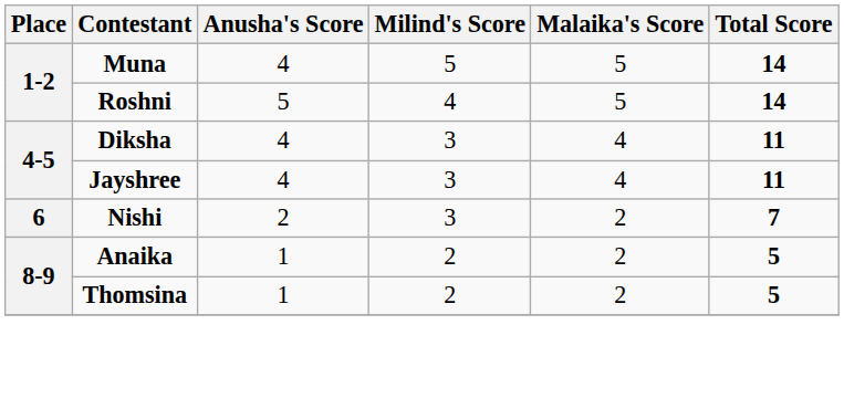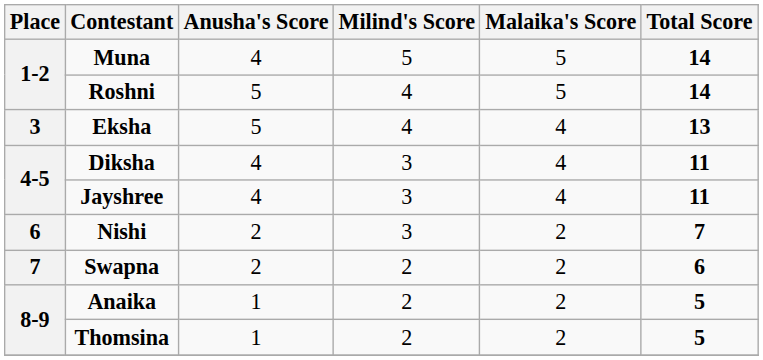 <table class="wikitable" style="text-align:center">
 <tr>
 <th>Place</th>
 <th>Contestant</th>
 <th scope="col">Anusha's Score</th>
 <th>Milind's Score</th>
 <th>Malaika's Score</th>
 <th>Total Score</th>
 </tr>
 <tr>
 <th rowspan="2">1-2</th>
 <td><strong>Muna</strong></td>
 <td>4</td>
 <td>5</td>
 <td>5</td>
 <td><strong>14</strong></td>
 </tr>
 <tr>
 <td><strong>Roshni</strong></td>
 <td>5</td>
 <td>4</td>
 <td>5</td>
 <td><strong>14</strong></td>
 </tr>
 <tr>
+<th>3</th>
+<td><strong>Eksha</strong></td>
+<td>5</td>
+<td>4</td>
+<td>4</td>
+<td><strong>13</strong></td>
+</tr>
+<tr>
 <th rowspan="2">4-5</th>
 <td><strong>Diksha</strong></td>
 <td>4</td>
 <td>3</td>
 <td>4</td>
 <td><strong>11</strong></td>
 </tr>
 <tr>
 <td><strong>Jayshree</strong></td>
 <td>4</td>
 <td>3</td>
 <td>4</td>
 <td><strong>11</strong></td>
 </tr>
 <tr>
 <th>6</th>
 <td><strong>Nishi</strong></td>
 <td>2</td>
 <td>3</td>
 <td>2</td>
 <td><strong>7</strong></td>
 </tr>
 <tr>
+<th>7</th>
+<td><strong>Swapna</strong></td>
+<td>2</td>
+<td>2</td>
+<td>2</td>
+<td><strong>6</strong></td>
+</tr>
+<tr>
 <th rowspan="2">8-9</th>
 <td><strong>Anaika</strong></td>
 <td>1</td>
 <td>2</td>
 <td>2</td>
 <td><strong>5</strong></td>
 </tr>
 <tr>
 <td><strong>Thomsina</strong></td>
 <td>1</td>
 <td>2</td>
 <td>2</td>
 <td><strong>5</strong></td>
 </tr>
 <tr>
 </tr>
 </table>
